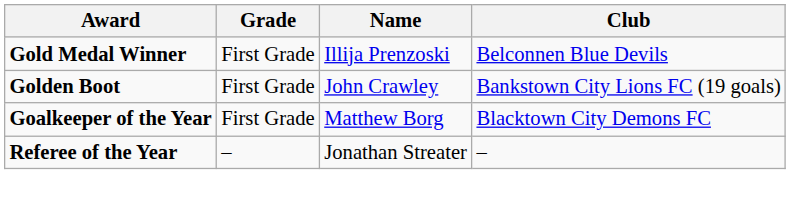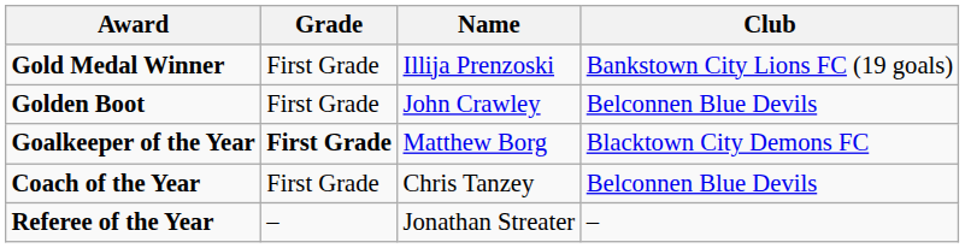 <table class="wikitable">
 <tr>
 <th>Award</th>
 <th>Grade</th>
 <th>Name</th>
 <th>Club</th>
 </tr>
 <tr>
 <td><strong>Gold Medal Winner</strong></td>
 <td>First Grade</td>
 <td><a href='#'>Illija Prenzoski</a></td>
-<td><a href='#'>Belconnen Blue Devils</a></td>
+<td><a href='#'>Bankstown City Lions FC</a> (19 goals)</td>
 </tr>
 <tr>
 <td><strong>Golden Boot</strong></td>
 <td>First Grade</td>
 <td><a href='#'>John Crawley</a></td>
-<td><a href='#'>Bankstown City Lions FC</a> (19 goals)</td>
+<td><a href='#'>Belconnen Blue Devils</a></td>
 </tr>
 <tr>
 <td><strong>Goalkeeper of the Year</strong></td>
-<td>First Grade</td>
+<td><strong>First Grade</strong></td>
 <td><a href='#'>Matthew Borg</a></td>
 <td><a href='#'>Blacktown City Demons FC</a></td>
+</tr>
+<tr>
+<td><strong>Coach of the Year</strong></td>
+<td>First Grade</td>
+<td>Chris Tanzey</td>
+<td><a href='#'>Belconnen Blue Devils</a></td>
 </tr>
 <tr>
 <td><strong>Referee of the Year</strong></td>
 <td>–</td>
 <td>Jonathan Streater</td>
 <td>–</td>
 </tr>
 </table>
